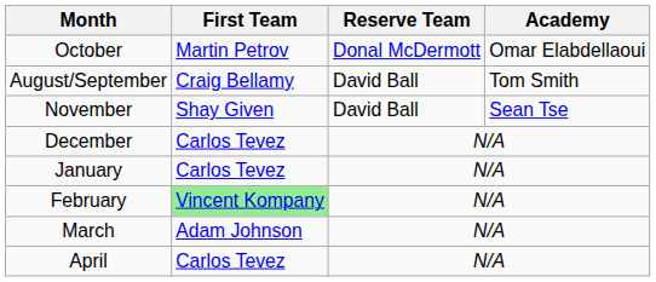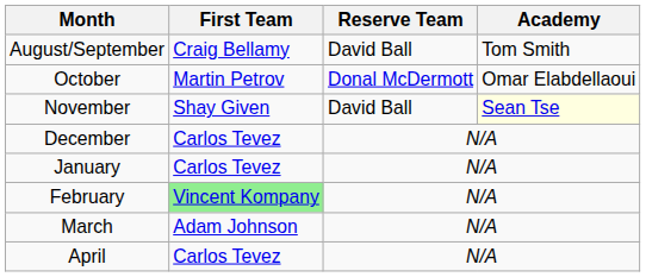 <table class="wikitable">
 <tr>
 <th>Month</th>
 <th>First Team</th>
 <th>Reserve Team</th>
 <th>Academy</th>
 </tr>
 <tr>
+<td align="center">August/September</td>
+<td> <a href='#'>Craig Bellamy</a></td>
+<td> David Ball</td>
+<td> Tom Smith</td>
+</tr>
+<tr>
 <td align="center">October</td>
 <td> <a href='#'>Martin Petrov</a></td>
 <td> <a href='#'>Donal McDermott</a></td>
 <td> Omar Elabdellaoui</td>
 </tr>
 <tr>
-<td align="center">August/September</td>
-<td> <a href='#'>Craig Bellamy</a></td>
-<td> David Ball</td>
-<td> Tom Smith</td>
-</tr>
-<tr>
 <td align="center">November</td>
 <td> <a href='#'>Shay Given</a></td>
 <td> David Ball</td>
-<td> <a href='#'>Sean Tse</a></td>
+<td style="background: lightyellow;"> <a href='#'>Sean Tse</a></td>
 </tr>
 <tr>
 <td align="center">December</td>
 <td> <a href='#'>Carlos Tevez</a></td>
 <td colspan="2" align="center"><em>N/A</em></td>
 </tr>
 <tr>
 <td align="center">January</td>
 <td> <a href='#'>Carlos Tevez</a></td>
 <td colspan="2" align="center"><em>N/A</em></td>
 </tr>
 <tr>
 <td align="center">February</td>
 <td style="background: lightgreen;"> <a href='#'>Vincent Kompany</a></td>
 <td colspan="2" align="center"><em>N/A</em></td>
 </tr>
 <tr>
 <td align="center">March</td>
 <td> <a href='#'>Adam Johnson</a></td>
 <td colspan="2" align="center"><em>N/A</em></td>
 </tr>
 <tr>
 <td align="center">April</td>
 <td> <a href='#'>Carlos Tevez</a></td>
 <td colspan="2" align="center"><em>N/A</em></td>
 </tr>
 </table>
